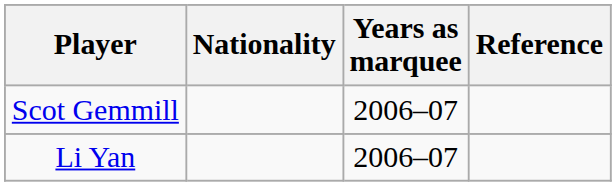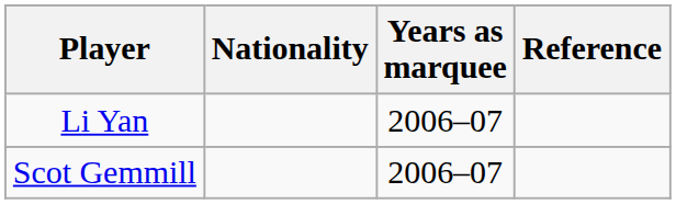 <table class="wikitable" style="text-align:center">
 <tr>
 <th>Player</th>
 <th>Nationality</th>
 <th>Years as <br>marquee</th>
 <th>Reference</th>
 </tr>
 <tr>
+<td><a href='#'>Li Yan</a></td>
+<td></td>
+<td>2006–07</td>
+<td></td>
+</tr>
+<tr>
 <td><a href='#'>Scot Gemmill</a></td>
 <td></td>
 <td>2006–07</td>
 <td></td>
 </tr>
-<tr>
-<td><a href='#'>Li Yan</a></td>
-<td></td>
-<td>2006–07</td>
-<td></td>
-</tr>
 </table>
